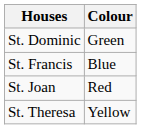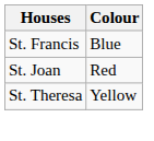 <table border"1" style="border-collapse:collapse;" class="wikitable">
 <tr>
 <th>Houses</th>
 <th>Colour</th>
-</tr>
-<tr>
-<td>St. Dominic</td>
-<td> Green</td>
 </tr>
 <tr>
 <td>St. Francis</td>
 <td> Blue</td>
 </tr>
 <tr>
 <td>St. Joan</td>
 <td> Red</td>
 </tr>
 <tr>
 <td>St. Theresa</td>
 <td> Yellow</td>
 </tr>
 </table>
